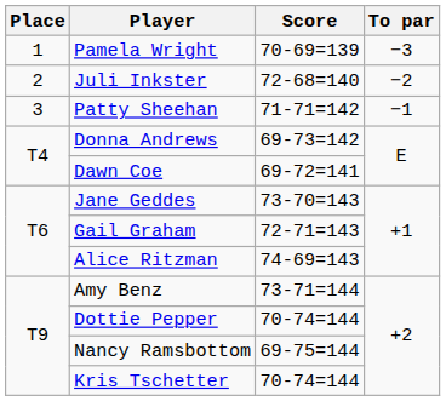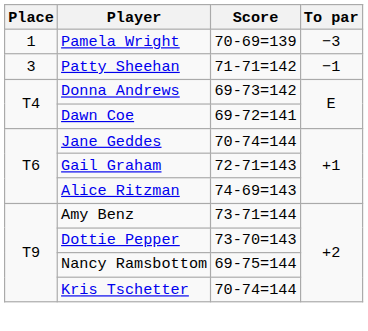 <table class="wikitable">
 <tr>
 <th>Place</th>
 <th>Player</th>
 <th>Score</th>
 <th>To par</th>
 </tr>
 <tr>
 <td align=center>1</td>
 <td> <a href='#'>Pamela Wright</a></td>
 <td>70-69=139</td>
 <td align=center>−3</td>
-</tr>
-<tr>
-<td align=center>2</td>
-<td> <a href='#'>Juli Inkster</a></td>
-<td>72-68=140</td>
-<td align=center>−2</td>
 </tr>
 <tr>
 <td align=center rowspan=1>3</td>
 <td> <a href='#'>Patty Sheehan</a></td>
 <td>71-71=142</td>
 <td rowspan=1 align=center>−1</td>
 </tr>
 <tr>
 <td rowspan=2 align=center>T4</td>
 <td> <a href='#'>Donna Andrews</a></td>
 <td>69-73=142</td>
 <td rowspan=2 align=center>E</td>
 </tr>
 <tr>
 <td> <a href='#'>Dawn Coe</a></td>
 <td>69-72=141</td>
 </tr>
 <tr>
 <td align=center rowspan=3>T6</td>
 <td> <a href='#'>Jane Geddes</a></td>
-<td>73-70=143</td>
+<td>70-74=144</td>
 <td rowspan=3 align=center>+1</td>
 </tr>
 <tr>
 <td> <a href='#'>Gail Graham</a></td>
 <td>72-71=143</td>
 </tr>
 <tr>
 <td> <a href='#'>Alice Ritzman</a></td>
 <td>74-69=143</td>
 </tr>
 <tr>
 <td align=center rowspan=4>T9</td>
 <td> Amy Benz</td>
 <td>73-71=144</td>
 <td rowspan=4 align=center>+2</td>
 </tr>
 <tr>
 <td> <a href='#'>Dottie Pepper</a></td>
-<td>70-74=144</td>
+<td>73-70=143</td>
 </tr>
 <tr>
 <td> Nancy Ramsbottom</td>
 <td>69-75=144</td>
 </tr>
 <tr>
 <td> <a href='#'>Kris Tschetter</a></td>
 <td>70-74=144</td>
 </tr>
 </table>
